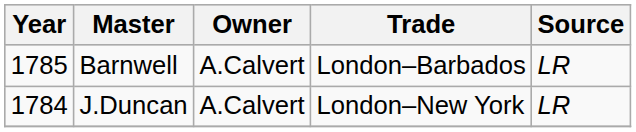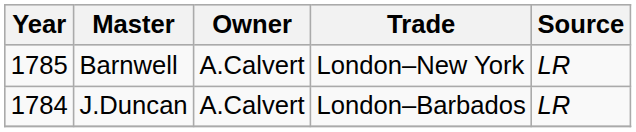 <table class=" wikitable">
 <tr>
 <th>Year</th>
 <th>Master</th>
 <th>Owner</th>
 <th>Trade</th>
 <th>Source</th>
 </tr>
 <tr>
 <td>1785</td>
 <td>Barnwell</td>
 <td>A.Calvert</td>
-<td>London–Barbados</td>
+<td>London–New York</td>
 <td><em>LR</em></td>
 </tr>
 <tr>
 <td>1784</td>
 <td>J.Duncan</td>
 <td>A.Calvert</td>
-<td>London–New York</td>
+<td>London–Barbados</td>
 <td><em>LR</em></td>
 </tr>
 <tr>
 </tr>
 </table>
